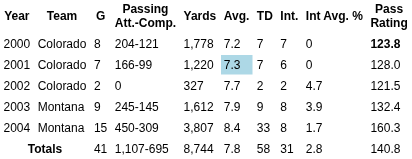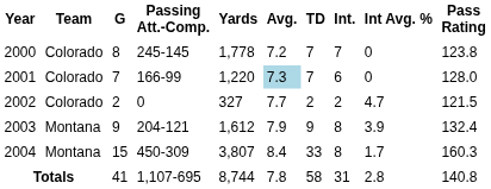 <table cellpadding="4">
 <tr>
 <th>Year</th>
 <th>Team</th>
 <th>G</th>
 <th>Passing<br>Att.-Comp.</th>
 <th>Yards</th>
 <th>Avg.</th>
 <th>TD</th>
 <th>Int.</th>
 <th>Int Avg. %</th>
 <th>Pass<br>Rating</th>
 </tr>
 <tr>
 <td>2000</td>
 <td>Colorado</td>
 <td>8</td>
-<td>204-121</td>
+<td>245-145</td>
 <td>1,778</td>
 <td>7.2</td>
 <td>7</td>
 <td>7</td>
 <td>0</td>
-<td><strong>123.8</strong></td>
+<td>123.8</td>
 </tr>
 <tr>
 <td>2001</td>
 <td>Colorado</td>
 <td>7</td>
 <td>166-99</td>
 <td>1,220</td>
 <td style="background: lightblue;">7.3</td>
 <td>7</td>
 <td>6</td>
 <td>0</td>
 <td>128.0</td>
 </tr>
 <tr>
 <td>2002</td>
 <td>Colorado</td>
 <td>2</td>
 <td>0</td>
 <td>327</td>
 <td>7.7</td>
 <td>2</td>
 <td>2</td>
 <td>4.7</td>
 <td>121.5</td>
 </tr>
 <tr>
 <td>2003</td>
 <td>Montana</td>
 <td>9</td>
-<td>245-145</td>
+<td>204-121</td>
 <td>1,612</td>
 <td>7.9</td>
 <td>9</td>
 <td>8</td>
 <td>3.9</td>
 <td>132.4</td>
 </tr>
 <tr>
 <td>2004</td>
 <td>Montana</td>
 <td>15</td>
 <td>450-309</td>
 <td>3,807</td>
 <td>8.4</td>
 <td>33</td>
 <td>8</td>
 <td>1.7</td>
 <td>160.3</td>
 </tr>
 <tr>
 <th colspan="2">Totals</th>
 <td>41</td>
 <td>1,107-695</td>
 <td>8,744</td>
 <td>7.8</td>
 <td>58</td>
 <td>31</td>
 <td>2.8</td>
 <td>140.8</td>
 </tr>
 </table>
